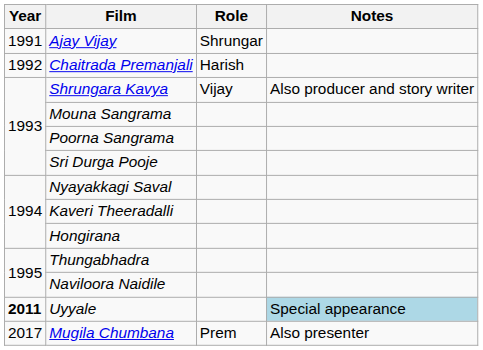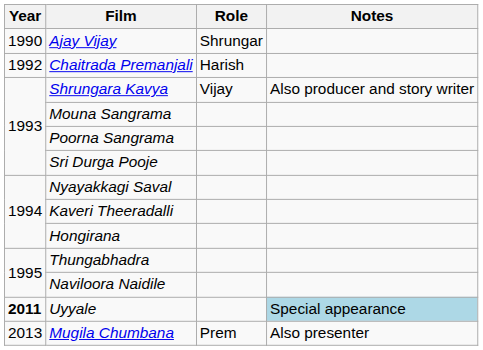 <table class="wikitable sortable">
 <tr>
 <th>Year</th>
 <th>Film</th>
 <th>Role</th>
 <th class=unsortable>Notes</th>
 </tr>
 <tr>
-<td>1991</td>
+<td>1990</td>
 <td><em><a href='#'>Ajay Vijay</a></em></td>
 <td>Shrungar</td>
 <td></td>
 </tr>
 <tr>
 <td>1992</td>
 <td><em><a href='#'>Chaitrada Premanjali</a></em></td>
 <td>Harish</td>
 <td></td>
 </tr>
 <tr>
 <td rowspan="4">1993</td>
 <td><em><a href='#'>Shrungara Kavya</a></em></td>
 <td>Vijay</td>
 <td>Also producer and story writer</td>
 </tr>
 <tr>
 <td><em>Mouna Sangrama</em></td>
 <td></td>
 <td></td>
 </tr>
 <tr>
 <td><em>Poorna Sangrama</em></td>
 <td></td>
 <td></td>
 </tr>
 <tr>
 <td><em>Sri Durga Pooje</em></td>
 <td></td>
 <td></td>
 </tr>
 <tr>
 <td rowspan="3">1994</td>
 <td><em>Nyayakkagi Saval</em></td>
 <td></td>
 <td></td>
 </tr>
 <tr>
 <td><em>Kaveri Theeradalli</em></td>
 <td></td>
 <td></td>
 </tr>
 <tr>
 <td><em>Hongirana</em></td>
 <td></td>
 <td></td>
 </tr>
 <tr>
 <td rowspan="2">1995</td>
 <td><em>Thungabhadra</em></td>
 <td></td>
 <td></td>
 </tr>
 <tr>
 <td><em>Naviloora Naidile</em></td>
 <td></td>
 <td></td>
 </tr>
 <tr>
 <td><strong>2011</strong></td>
 <td><em>Uyyale</em></td>
 <td></td>
 <td style="background: lightblue;">Special appearance</td>
 </tr>
 <tr>
-<td>2017</td>
+<td>2013</td>
 <td><em><a href='#'>Mugila Chumbana</a></em></td>
 <td>Prem</td>
 <td>Also presenter</td>
 </tr>
 </table>
